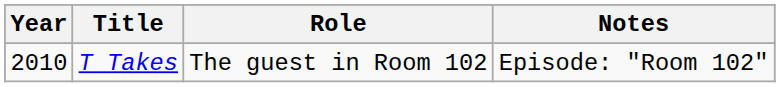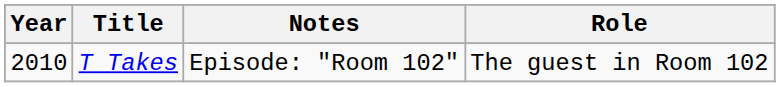 <table class="wikitable">
 <tr>
 <th>Year</th>
 <th>Title</th>
+<th class="unsortable">Notes</th>
 <th>Role</th>
-<th class="unsortable">Notes</th>
 </tr>
 <tr>
 <td>2010</td>
 <td><em><a href='#'>T Takes</a></em></td>
+<td>Episode: "Room 102"</td>
 <td>The guest in Room 102</td>
-<td>Episode: "Room 102"</td>
 </tr>
 </table>
